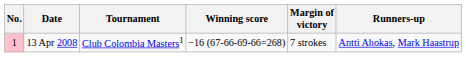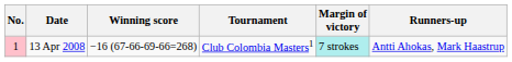 <table class="wikitable" style="font-size:95%;">
 <tr>
 <th>No.</th>
 <th>Date</th>
+<th>Winning score</th>
 <th>Tournament</th>
-<th>Winning score</th>
 <th>Margin of<br>victory</th>
 <th>Runners-up</th>
 </tr>
 <tr>
 <td align=center style="background: pink;">1</td>
 <td align=right>13 Apr <a href='#'>2008</a></td>
+<td>−16 (67-66-69-66=268)</td>
 <td><a href='#'>Club Colombia Masters</a><sup>1</sup></td>
-<td>−16 (67-66-69-66=268)</td>
-<td>7 strokes</td>
+<td style="background: paleturquoise;">7 strokes</td>
 <td> <a href='#'>Antti Ahokas</a>,  <a href='#'>Mark Haastrup</a></td>
 </tr>
 </table>
